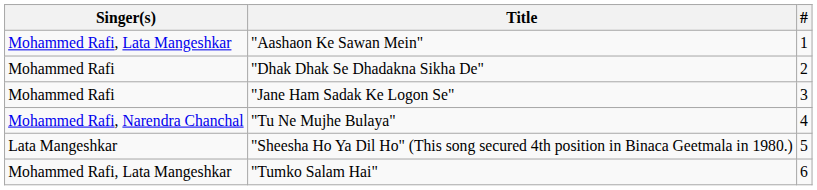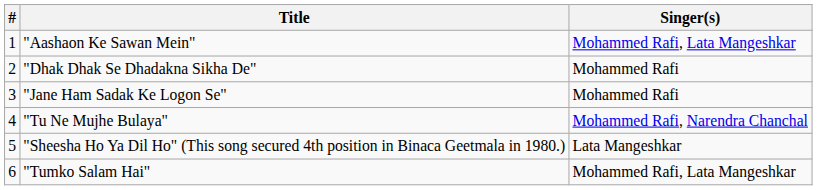 <table class="wikitable" style="font-size:95%;">
 <tr>
+<th>#</th>
+<th>Title</th>
 <th>Singer(s)</th>
-<th>Title</th>
-<th>#</th>
 </tr>
 <tr>
+<td>1</td>
+<td>"Aashaon Ke Sawan Mein"</td>
 <td><a href='#'>Mohammed Rafi</a>, <a href='#'>Lata Mangeshkar</a></td>
-<td>"Aashaon Ke Sawan Mein"</td>
-<td>1</td>
 </tr>
 <tr>
+<td>2</td>
+<td>"Dhak Dhak Se Dhadakna Sikha De"</td>
 <td>Mohammed Rafi</td>
-<td>"Dhak Dhak Se Dhadakna Sikha De"</td>
-<td>2</td>
 </tr>
 <tr>
+<td>3</td>
+<td>"Jane Ham Sadak Ke Logon Se"</td>
 <td>Mohammed Rafi</td>
-<td>"Jane Ham Sadak Ke Logon Se"</td>
-<td>3</td>
 </tr>
 <tr>
+<td>4</td>
+<td>"Tu Ne Mujhe Bulaya"</td>
 <td><a href='#'>Mohammed Rafi</a>, <a href='#'>Narendra Chanchal</a></td>
-<td>"Tu Ne Mujhe Bulaya"</td>
-<td>4</td>
 </tr>
 <tr>
+<td>5</td>
+<td>"Sheesha Ho Ya Dil Ho" (This song secured 4th position in Binaca Geetmala in 1980.)</td>
 <td>Lata Mangeshkar</td>
-<td>"Sheesha Ho Ya Dil Ho" (This song secured 4th position in Binaca Geetmala in 1980.)</td>
-<td>5</td>
 </tr>
 <tr>
+<td>6</td>
+<td>"Tumko Salam Hai"</td>
 <td>Mohammed Rafi, Lata Mangeshkar</td>
-<td>"Tumko Salam Hai"</td>
-<td>6</td>
 </tr>
 </table>
